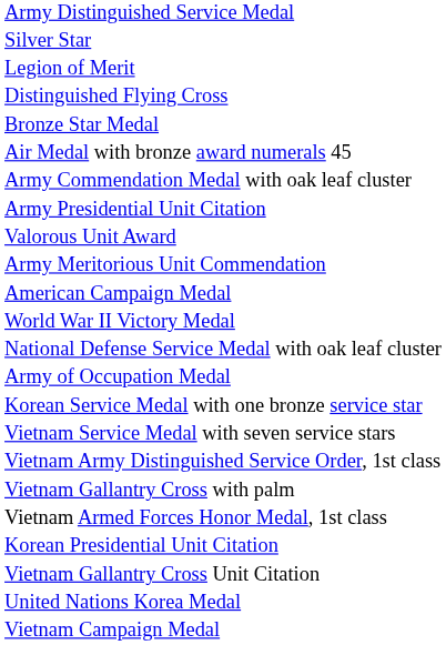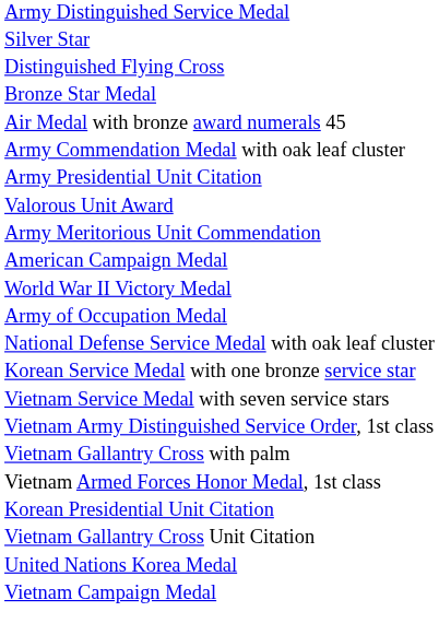 <table>
 <tr>
 <td></td>
 <td><a href='#'>Army Distinguished Service Medal</a></td>
 </tr>
 <tr>
 <td></td>
 <td><a href='#'>Silver Star</a></td>
-</tr>
-<tr>
-<td></td>
-<td><a href='#'>Legion of Merit</a></td>
 </tr>
 <tr>
 <td></td>
 <td><a href='#'>Distinguished Flying Cross</a></td>
 </tr>
 <tr>
 <td></td>
 <td><a href='#'>Bronze Star Medal</a></td>
 </tr>
 <tr>
 <td><span></span><span></span></td>
 <td><a href='#'>Air Medal</a> with bronze <a href='#'>award numerals</a> 45</td>
 </tr>
 <tr>
 <td></td>
 <td><a href='#'>Army Commendation Medal</a> with oak leaf cluster</td>
 </tr>
 <tr>
 <td></td>
 <td><a href='#'>Army Presidential Unit Citation</a></td>
 </tr>
 <tr>
 <td></td>
 <td><a href='#'>Valorous Unit Award</a></td>
 </tr>
 <tr>
 <td></td>
 <td><a href='#'>Army Meritorious Unit Commendation</a></td>
 </tr>
 <tr>
 <td></td>
 <td><a href='#'>American Campaign Medal</a></td>
 </tr>
 <tr>
 <td></td>
 <td><a href='#'>World War II Victory Medal</a></td>
 </tr>
 <tr>
 <td></td>
-<td><a href='#'>National Defense Service Medal</a> with oak leaf cluster</td>
+<td><a href='#'>Army of Occupation Medal</a></td>
 </tr>
 <tr>
 <td></td>
-<td><a href='#'>Army of Occupation Medal</a></td>
+<td><a href='#'>National Defense Service Medal</a> with oak leaf cluster</td>
 </tr>
 <tr>
 <td></td>
 <td><a href='#'>Korean Service Medal</a> with one bronze <a href='#'>service star</a></td>
 </tr>
 <tr>
 <td></td>
 <td><a href='#'>Vietnam Service Medal</a> with seven service stars</td>
 </tr>
 <tr>
 <td></td>
 <td><a href='#'>Vietnam Army Distinguished Service Order</a>, 1st class</td>
 </tr>
 <tr>
 <td></td>
 <td><a href='#'>Vietnam Gallantry Cross</a> with palm</td>
 </tr>
 <tr>
 <td></td>
 <td>Vietnam <a href='#'>Armed Forces Honor Medal</a>, 1st class</td>
 </tr>
 <tr>
 <td></td>
 <td><a href='#'>Korean Presidential Unit Citation</a></td>
 </tr>
 <tr>
 <td></td>
 <td><a href='#'>Vietnam Gallantry Cross</a> Unit Citation</td>
 </tr>
 <tr>
 <td></td>
 <td><a href='#'>United Nations Korea Medal</a></td>
 </tr>
 <tr>
 <td></td>
 <td><a href='#'>Vietnam Campaign Medal</a></td>
 </tr>
 </table>
